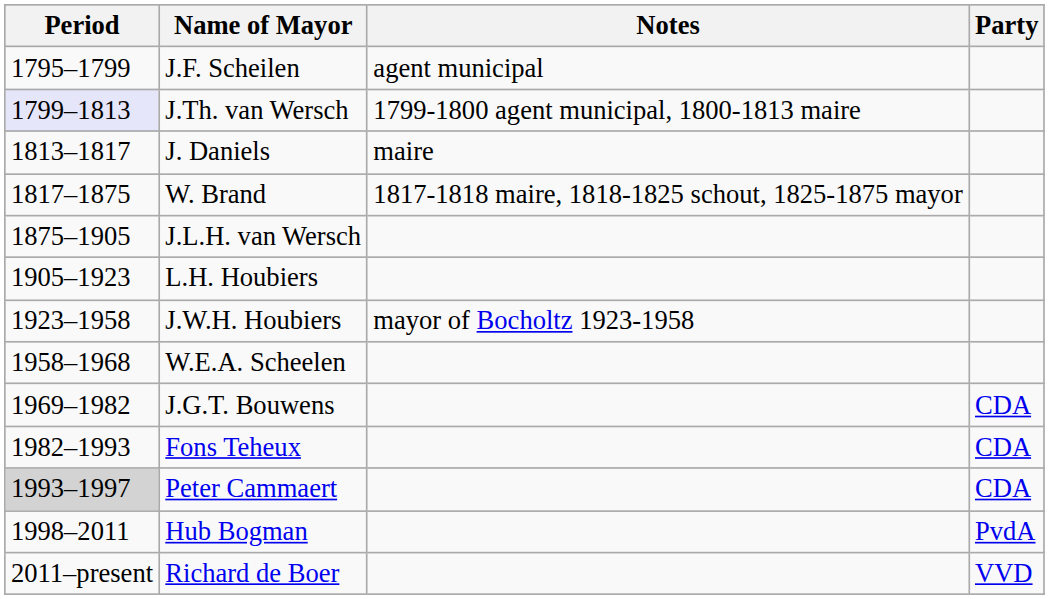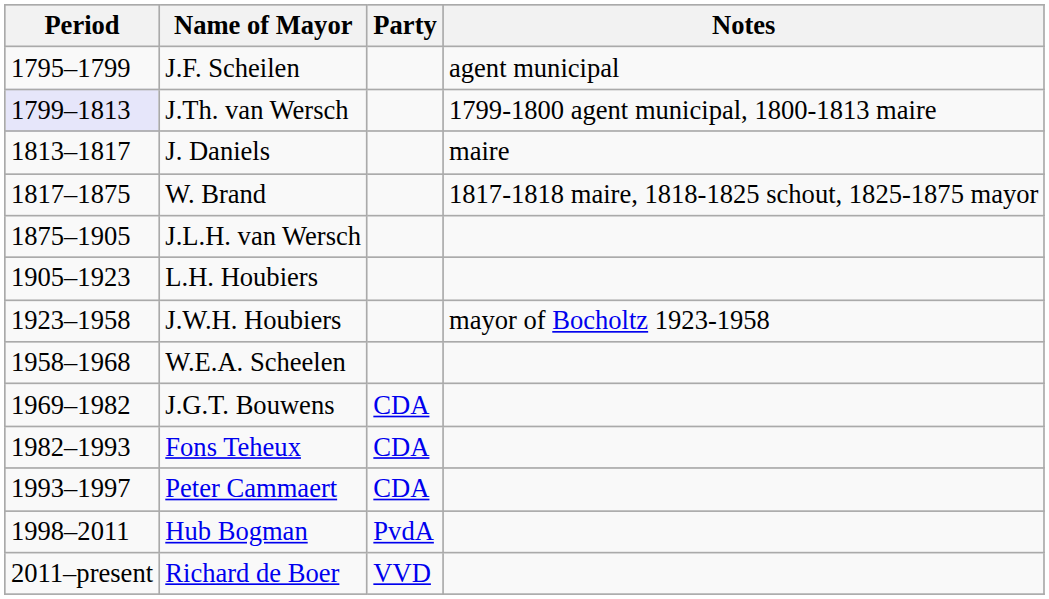 <table class="wikitable vatop">
 <tr>
 <th>Period</th>
 <th>Name of Mayor</th>
+<th>Party</th>
 <th>Notes</th>
-<th>Party</th>
 </tr>
 <tr>
 <td>1795–1799</td>
 <td>J.F. Scheilen</td>
+<td></td>
 <td>agent municipal</td>
-<td></td>
 </tr>
 <tr>
 <td style="background: lavender;">1799–1813</td>
 <td>J.Th. van Wersch</td>
+<td></td>
 <td>1799-1800 agent municipal, 1800-1813 maire</td>
-<td></td>
 </tr>
 <tr>
 <td>1813–1817</td>
 <td>J. Daniels</td>
+<td></td>
 <td>maire</td>
-<td></td>
 </tr>
 <tr>
 <td>1817–1875</td>
 <td>W. Brand</td>
+<td></td>
 <td>1817-1818 maire, 1818-1825 schout, 1825-1875 mayor</td>
-<td></td>
 </tr>
 <tr>
 <td>1875–1905</td>
 <td>J.L.H. van Wersch</td>
 <td></td>
 <td></td>
 </tr>
 <tr>
 <td>1905–1923</td>
 <td>L.H. Houbiers</td>
 <td></td>
 <td></td>
 </tr>
 <tr>
 <td>1923–1958</td>
 <td>J.W.H. Houbiers</td>
+<td></td>
 <td>mayor of <a href='#'>Bocholtz</a> 1923-1958</td>
-<td></td>
 </tr>
 <tr>
 <td>1958–1968</td>
 <td>W.E.A. Scheelen</td>
 <td></td>
 <td></td>
 </tr>
 <tr>
 <td>1969–1982</td>
 <td>J.G.T. Bouwens</td>
+<td><a href='#'>CDA</a></td>
 <td></td>
-<td><a href='#'>CDA</a></td>
 </tr>
 <tr>
 <td>1982–1993</td>
 <td><a href='#'>Fons Teheux</a></td>
+<td><a href='#'>CDA</a></td>
 <td></td>
-<td><a href='#'>CDA</a></td>
 </tr>
 <tr>
-<td style="background: lightgrey;">1993–1997</td>
+<td>1993–1997</td>
 <td><a href='#'>Peter Cammaert</a></td>
+<td><a href='#'>CDA</a></td>
 <td></td>
-<td><a href='#'>CDA</a></td>
 </tr>
 <tr>
 <td>1998–2011</td>
 <td><a href='#'>Hub Bogman</a></td>
+<td><a href='#'>PvdA</a></td>
 <td></td>
-<td><a href='#'>PvdA</a></td>
 </tr>
 <tr>
 <td>2011–present</td>
 <td><a href='#'>Richard de Boer</a></td>
+<td><a href='#'>VVD</a></td>
 <td></td>
-<td><a href='#'>VVD</a></td>
 </tr>
 </table>
